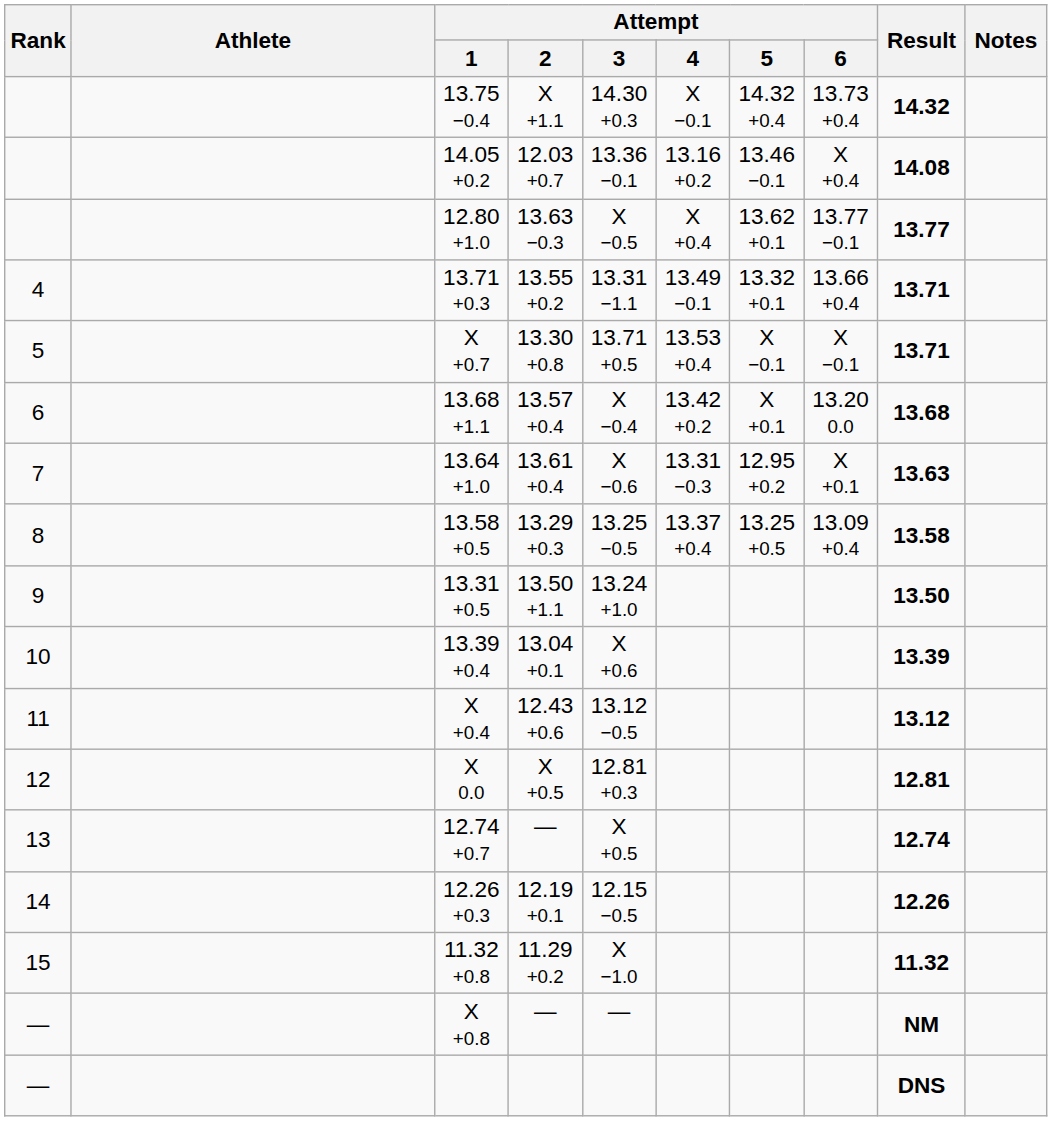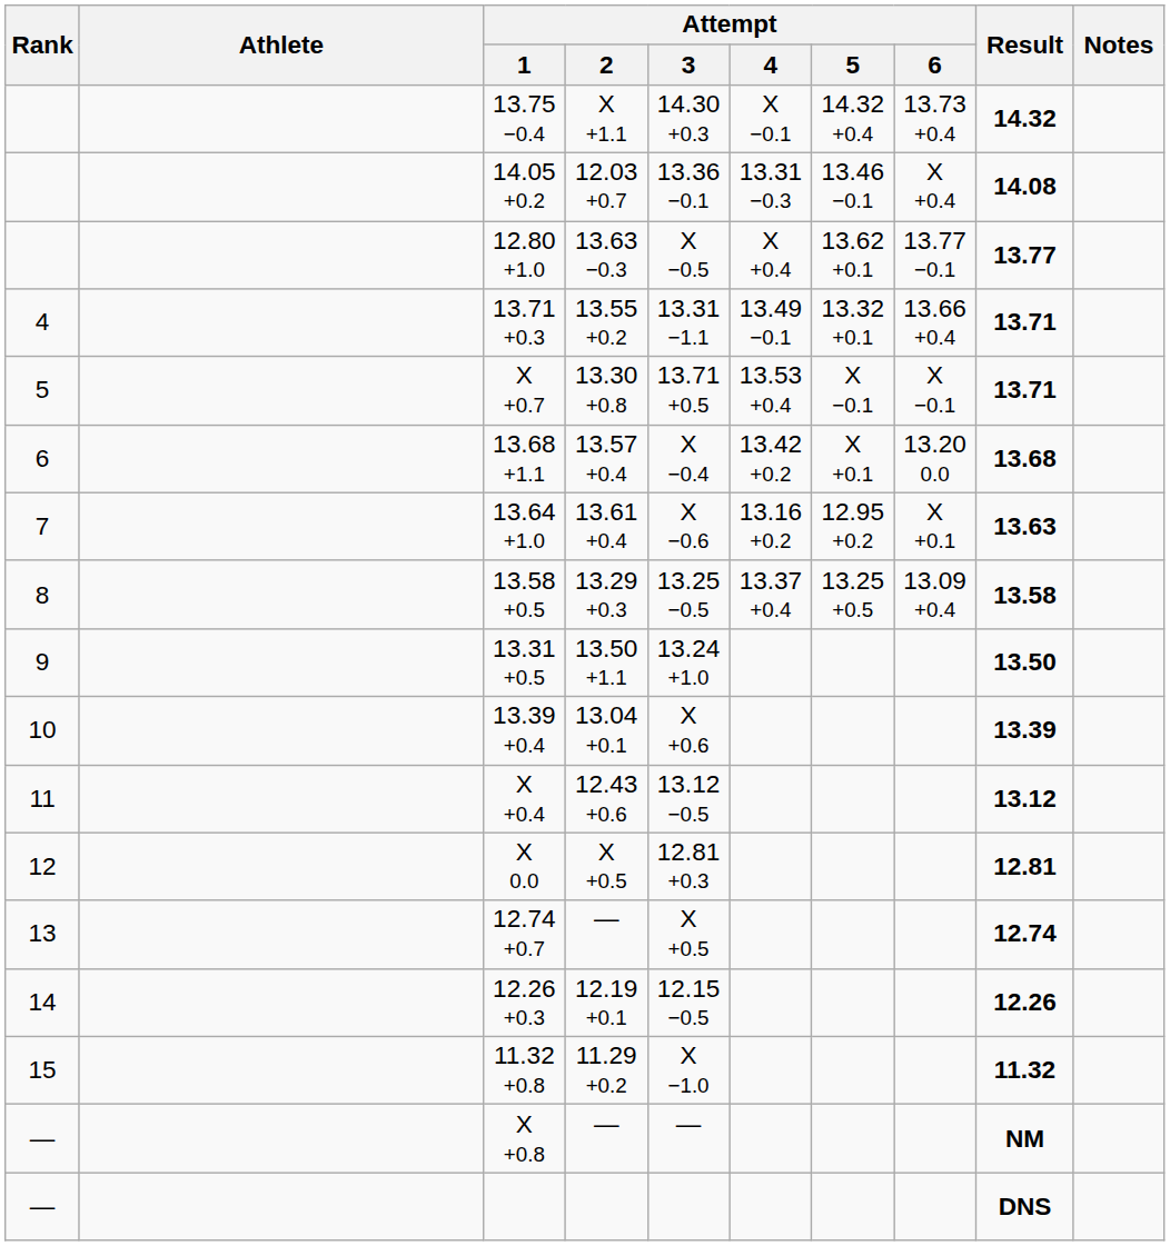 <table class="wikitable" style="text-align:center">
 <tr>
 <th rowspan=2 width=40>Rank</th>
 <th rowspan=2 width=250>Athlete</th>
 <th colspan=6>Attempt</th>
 <th rowspan=2 width=55>Result</th>
 <th rowspan=2 width=50>Notes</th>
 </tr>
 <tr>
 <th width=45>1</th>
 <th width=45>2</th>
 <th width=45>3</th>
 <th width=45>4</th>
 <th width=45>5</th>
 <th width=45>6</th>
 </tr>
 <tr>
 <td></td>
 <td align=left></td>
 <td>13.75<br><small>−0.4</small></td>
 <td>X<br><small>+1.1</small></td>
 <td>14.30<br><small>+0.3</small></td>
 <td>X<br><small>−0.1</small></td>
 <td>14.32<br><small>+0.4</small></td>
 <td>13.73<br><small>+0.4</small></td>
 <td><strong>14.32</strong></td>
 <td></td>
 </tr>
 <tr>
 <td></td>
 <td align=left></td>
 <td>14.05<br><small>+0.2</small></td>
 <td>12.03<br><small>+0.7</small></td>
 <td>13.36<br><small>−0.1</small></td>
-<td>13.16<br><small>+0.2</small></td>
+<td>13.31<br><small>−0.3</small></td>
 <td>13.46<br><small>−0.1</small></td>
 <td>X<br><small>+0.4</small></td>
 <td><strong>14.08</strong></td>
 <td></td>
 </tr>
 <tr>
 <td></td>
 <td align=left></td>
 <td>12.80<br><small>+1.0</small></td>
 <td>13.63<br><small>−0.3</small></td>
 <td>X<br><small>−0.5</small></td>
 <td>X<br><small>+0.4</small></td>
 <td>13.62<br><small>+0.1</small></td>
 <td>13.77<br><small>−0.1</small></td>
 <td><strong>13.77</strong></td>
 <td></td>
 </tr>
 <tr>
 <td>4</td>
 <td align=left></td>
 <td>13.71<br><small>+0.3</small></td>
 <td>13.55<br><small>+0.2</small></td>
 <td>13.31<br><small>−1.1</small></td>
 <td>13.49<br><small>−0.1</small></td>
 <td>13.32<br><small>+0.1</small></td>
 <td>13.66<br><small>+0.4</small></td>
 <td><strong>13.71</strong></td>
 <td></td>
 </tr>
 <tr>
 <td>5</td>
 <td align=left></td>
 <td>X<br><small>+0.7</small></td>
 <td>13.30<br><small>+0.8</small></td>
 <td>13.71<br><small>+0.5</small></td>
 <td>13.53<br><small>+0.4</small></td>
 <td>X<br><small>−0.1</small></td>
 <td>X<br><small>−0.1</small></td>
 <td><strong>13.71</strong></td>
 <td></td>
 </tr>
 <tr>
 <td>6</td>
 <td align=left></td>
 <td>13.68<br><small>+1.1</small></td>
 <td>13.57<br><small>+0.4</small></td>
 <td>X<br><small>−0.4</small></td>
 <td>13.42<br><small>+0.2</small></td>
 <td>X<br><small>+0.1</small></td>
 <td>13.20<br><small>0.0</small></td>
 <td><strong>13.68</strong></td>
 <td></td>
 </tr>
 <tr>
 <td>7</td>
 <td align=left></td>
 <td>13.64<br><small>+1.0</small></td>
 <td>13.61<br><small>+0.4</small></td>
 <td>X<br><small>−0.6</small></td>
-<td>13.31<br><small>−0.3</small></td>
+<td>13.16<br><small>+0.2</small></td>
 <td>12.95<br><small>+0.2</small></td>
 <td>X<br><small>+0.1</small></td>
 <td><strong>13.63</strong></td>
 <td></td>
 </tr>
 <tr>
 <td>8</td>
 <td align=left></td>
 <td>13.58<br><small>+0.5</small></td>
 <td>13.29<br><small>+0.3</small></td>
 <td>13.25<br><small>−0.5</small></td>
 <td>13.37<br><small>+0.4</small></td>
 <td>13.25<br><small>+0.5</small></td>
 <td>13.09<br><small>+0.4</small></td>
 <td><strong>13.58</strong></td>
 <td></td>
 </tr>
 <tr>
 <td>9</td>
 <td align=left></td>
 <td>13.31<br><small>+0.5</small></td>
 <td>13.50<br><small>+1.1</small></td>
 <td>13.24<br><small>+1.0</small></td>
 <td></td>
 <td></td>
 <td></td>
 <td><strong>13.50</strong></td>
 <td></td>
 </tr>
 <tr>
 <td>10</td>
 <td align=left></td>
 <td>13.39<br><small>+0.4</small></td>
 <td>13.04<br><small>+0.1</small></td>
 <td>X<br><small>+0.6</small></td>
 <td></td>
 <td></td>
 <td></td>
 <td><strong>13.39</strong></td>
 <td></td>
 </tr>
 <tr>
 <td>11</td>
 <td align=left></td>
 <td>X<br><small>+0.4</small></td>
 <td>12.43<br><small>+0.6</small></td>
 <td>13.12<br><small>−0.5</small></td>
 <td></td>
 <td></td>
 <td></td>
 <td><strong>13.12</strong></td>
 <td></td>
 </tr>
 <tr>
 <td>12</td>
 <td align=left></td>
 <td>X<br><small>0.0</small></td>
 <td>X<br><small>+0.5</small></td>
 <td>12.81<br><small>+0.3</small></td>
 <td></td>
 <td></td>
 <td></td>
 <td><strong>12.81</strong></td>
 <td></td>
 </tr>
 <tr>
 <td>13</td>
 <td align=left></td>
 <td>12.74<br><small>+0.7</small></td>
 <td>—<br> </td>
 <td>X<br><small>+0.5</small></td>
 <td></td>
 <td></td>
 <td></td>
 <td><strong>12.74</strong></td>
 <td></td>
 </tr>
 <tr>
 <td>14</td>
 <td align=left></td>
 <td>12.26<br><small>+0.3</small></td>
 <td>12.19<br><small>+0.1</small></td>
 <td>12.15<br><small>−0.5</small></td>
 <td></td>
 <td></td>
 <td></td>
 <td><strong>12.26</strong></td>
 <td></td>
 </tr>
 <tr>
 <td>15</td>
 <td align=left></td>
 <td>11.32<br><small>+0.8</small></td>
 <td>11.29<br><small>+0.2</small></td>
 <td>X<br><small>−1.0</small></td>
 <td></td>
 <td></td>
 <td></td>
 <td><strong>11.32</strong></td>
 <td></td>
 </tr>
 <tr>
 <td>—</td>
 <td align=left></td>
 <td>X<br><small>+0.8</small></td>
 <td>—<br> </td>
 <td>—<br> </td>
 <td></td>
 <td></td>
 <td></td>
 <td><strong>NM</strong></td>
 <td></td>
 </tr>
 <tr>
 <td>—</td>
 <td align=left></td>
 <td> <br> </td>
 <td></td>
 <td></td>
 <td></td>
 <td></td>
 <td></td>
 <td><strong>DNS</strong></td>
 <td></td>
 </tr>
 </table>
